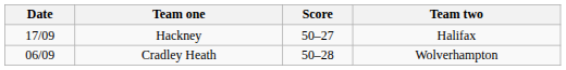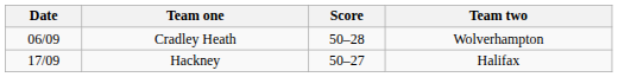 <table class="wikitable" style="text-align: center">
 <tr>
 <th width=80>Date</th>
 <th width=250>Team one</th>
 <th width=80>Score</th>
 <th width=250>Team two</th>
 </tr>
 <tr>
+<td>06/09</td>
+<td>Cradley Heath</td>
+<td>50–28</td>
+<td>Wolverhampton</td>
+</tr>
+<tr>
 <td>17/09</td>
 <td>Hackney</td>
 <td>50–27</td>
 <td>Halifax</td>
 </tr>
-<tr>
-<td>06/09</td>
-<td>Cradley Heath</td>
-<td>50–28</td>
-<td>Wolverhampton</td>
-</tr>
 </table>
